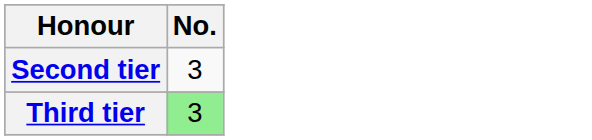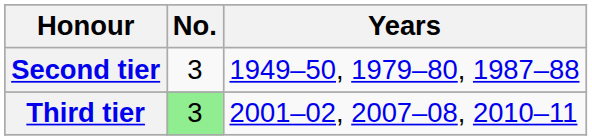 <table class="wikitable plainrowheaders">
 <tr>
 <th scope=col>Honour</th>
 <th scope=col>No.</th>
+<th scope=col>Years</th>
 </tr>
 <tr>
 <th scope=row><a href='#'>Second tier</a></th>
 <td align=center>3</td>
+<td><a href='#'>1949–50</a>, <a href='#'>1979–80</a>, <a href='#'>1987–88</a></td>
 </tr>
 <tr>
 <th scope=row><a href='#'>Third tier</a></th>
 <td align=center style="background: lightgreen;">3</td>
+<td><a href='#'>2001–02</a>, <a href='#'>2007–08</a>, <a href='#'>2010–11</a></td>
 </tr>
 </table>
